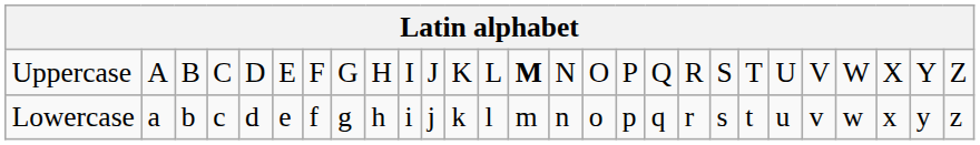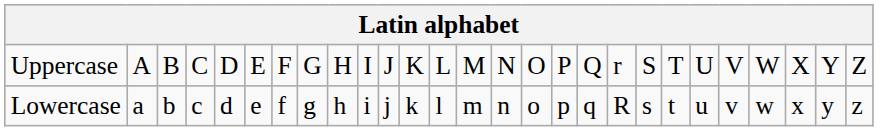 <table class="wikitable">
 <tr>
 <th colspan="27">Latin alphabet</th>
 </tr>
 <tr>
 <td>Uppercase</td>
 <td>A</td>
 <td>B</td>
 <td>C</td>
 <td>D</td>
 <td>E</td>
 <td>F</td>
 <td>G</td>
 <td>H</td>
 <td>I</td>
 <td>J</td>
 <td>K</td>
 <td>L</td>
-<td><strong>M</strong></td>
+<td>M</td>
 <td>N</td>
 <td>O</td>
 <td>P</td>
 <td>Q</td>
-<td>R</td>
+<td>r</td>
 <td>S</td>
 <td>T</td>
 <td>U</td>
 <td>V</td>
 <td>W</td>
 <td>X</td>
 <td>Y</td>
 <td>Z</td>
 </tr>
 <tr>
 <td>Lowercase</td>
 <td>a</td>
 <td>b</td>
 <td>c</td>
 <td>d</td>
 <td>e</td>
 <td>f</td>
 <td>g</td>
 <td>h</td>
 <td>i</td>
 <td>j</td>
 <td>k</td>
 <td>l</td>
 <td>m</td>
 <td>n</td>
 <td>o</td>
 <td>p</td>
 <td>q</td>
-<td>r</td>
+<td>R</td>
 <td>s</td>
 <td>t</td>
 <td>u</td>
 <td>v</td>
 <td>w</td>
 <td>x</td>
 <td>y</td>
 <td>z</td>
 </tr>
 </table>
